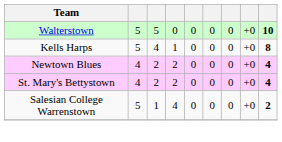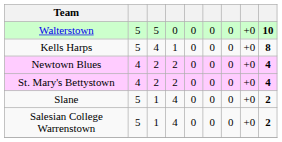 <table class="wikitable" style="text-align:center">
 <tr>
 <th width="175">Team</th>
 <th width="20"></th>
 <th width="20"></th>
 <th width="20"></th>
 <th width="20"></th>
 <th width="20"></th>
 <th width="20"></th>
 <th width="20"></th>
 <th width="20"></th>
 </tr>
 <tr style="background:#cfc;">
 <td><a href='#'>Walterstown</a></td>
 <td>5</td>
 <td>5</td>
 <td>0</td>
 <td>0</td>
 <td>0</td>
 <td>0</td>
 <td>+0</td>
 <td><strong>10</strong></td>
 </tr>
 <tr>
 <td>Kells Harps</td>
 <td>5</td>
 <td>4</td>
 <td>1</td>
 <td>0</td>
 <td>0</td>
 <td>0</td>
 <td>+0</td>
 <td><strong>8</strong></td>
 </tr>
 <tr style="background:#fcf;">
 <td>Newtown Blues</td>
 <td>4</td>
 <td>2</td>
 <td>2</td>
 <td>0</td>
 <td>0</td>
 <td>0</td>
 <td>+0</td>
 <td><strong>4</strong></td>
 </tr>
 <tr style="background:#fcf;">
 <td>St. Mary's Bettystown</td>
 <td>4</td>
 <td>2</td>
 <td>2</td>
 <td>0</td>
 <td>0</td>
 <td>0</td>
 <td>+0</td>
 <td><strong>4</strong></td>
 </tr>
 <tr>
+<td>Slane</td>
+<td>5</td>
+<td>1</td>
+<td>4</td>
+<td>0</td>
+<td>0</td>
+<td>0</td>
+<td>+0</td>
+<td><strong>2</strong></td>
+</tr>
+<tr>
 <td>Salesian College Warrenstown</td>
 <td>5</td>
 <td>1</td>
 <td>4</td>
 <td>0</td>
 <td>0</td>
 <td>0</td>
 <td>+0</td>
 <td><strong>2</strong></td>
 </tr>
 <tr>
 </tr>
 </table>
